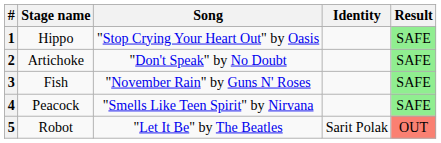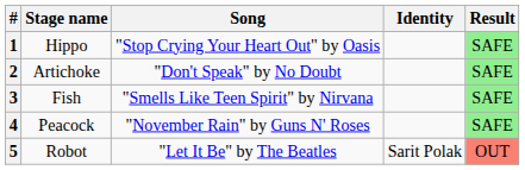 <table class="wikitable plainrowheaders" style="text-align: center;">
 <tr>
 <th>#</th>
 <th>Stage name</th>
 <th>Song</th>
 <th>Identity</th>
 <th>Result</th>
 </tr>
 <tr>
 <th>1</th>
 <td>Hippo</td>
 <td>"<a href='#'>Stop Crying Your Heart Out</a>" by <a href='#'>Oasis</a></td>
 <td></td>
 <td bgcolor="lightgreen">SAFE</td>
 </tr>
 <tr>
 <th>2</th>
 <td>Artichoke</td>
 <td>"<a href='#'>Don't Speak</a>" by <a href='#'>No Doubt</a></td>
 <td></td>
 <td bgcolor="lightgreen">SAFE</td>
 </tr>
 <tr>
 <th>3</th>
 <td>Fish</td>
-<td>"<a href='#'>November Rain</a>" by <a href='#'>Guns N' Roses</a></td>
+<td>"<a href='#'>Smells Like Teen Spirit</a>" by <a href='#'>Nirvana</a></td>
 <td></td>
 <td bgcolor="lightgreen">SAFE</td>
 </tr>
 <tr>
 <th>4</th>
 <td>Peacock</td>
-<td>"<a href='#'>Smells Like Teen Spirit</a>" by <a href='#'>Nirvana</a></td>
+<td>"<a href='#'>November Rain</a>" by <a href='#'>Guns N' Roses</a></td>
 <td></td>
 <td bgcolor="lightgreen">SAFE</td>
 </tr>
 <tr>
 <th>5</th>
 <td>Robot</td>
 <td>"<a href='#'>Let It Be</a>" by <a href='#'>The Beatles</a></td>
 <td>Sarit Polak</td>
 <td bgcolor="salmon">OUT</td>
 </tr>
 </table>
